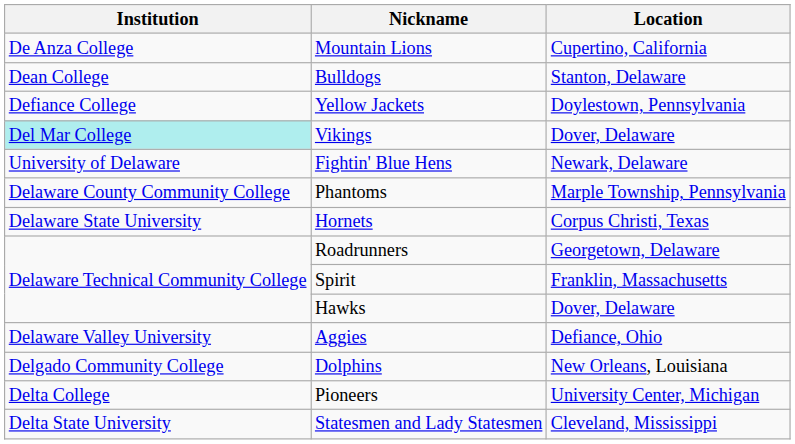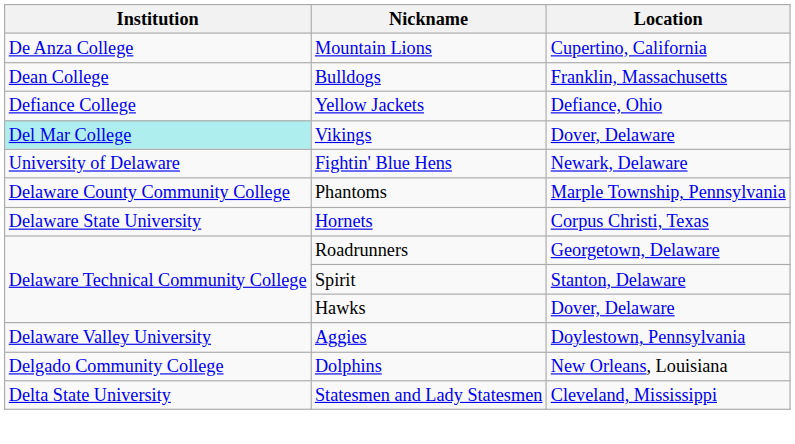 <table class="wikitable">
 <tr>
 <th>Institution</th>
 <th>Nickname</th>
 <th>Location</th>
 </tr>
 <tr>
 <td><a href='#'>De Anza College</a></td>
 <td><a href='#'>Mountain Lions</a></td>
 <td><a href='#'>Cupertino, California</a></td>
 </tr>
 <tr>
 <td><a href='#'>Dean College</a></td>
 <td><a href='#'>Bulldogs</a></td>
-<td><a href='#'>Stanton, Delaware</a></td>
+<td><a href='#'>Franklin, Massachusetts</a></td>
 </tr>
 <tr>
 <td><a href='#'>Defiance College</a></td>
 <td><a href='#'>Yellow Jackets</a></td>
-<td><a href='#'>Doylestown, Pennsylvania</a></td>
+<td><a href='#'>Defiance, Ohio</a></td>
 </tr>
 <tr>
 <td style="background: paleturquoise;"><a href='#'>Del Mar College</a></td>
 <td><a href='#'>Vikings</a></td>
 <td><a href='#'>Dover, Delaware</a></td>
 </tr>
 <tr>
 <td><a href='#'>University of Delaware</a></td>
 <td><a href='#'>Fightin' Blue Hens</a></td>
 <td><a href='#'>Newark, Delaware</a></td>
 </tr>
 <tr>
 <td><a href='#'>Delaware County Community College</a></td>
 <td>Phantoms</td>
 <td><a href='#'>Marple Township, Pennsylvania</a></td>
 </tr>
 <tr>
 <td><a href='#'>Delaware State University</a></td>
 <td><a href='#'>Hornets</a></td>
 <td><a href='#'>Corpus Christi, Texas</a></td>
 </tr>
 <tr>
 <td rowspan="3"><a href='#'>Delaware Technical Community College</a></td>
 <td>Roadrunners</td>
 <td><a href='#'>Georgetown, Delaware</a></td>
 </tr>
 <tr>
 <td>Spirit</td>
-<td><a href='#'>Franklin, Massachusetts</a></td>
+<td><a href='#'>Stanton, Delaware</a></td>
 </tr>
 <tr>
 <td>Hawks</td>
 <td><a href='#'>Dover, Delaware</a></td>
 </tr>
 <tr>
 <td><a href='#'>Delaware Valley University</a></td>
 <td><a href='#'>Aggies</a></td>
-<td><a href='#'>Defiance, Ohio</a></td>
+<td><a href='#'>Doylestown, Pennsylvania</a></td>
 </tr>
 <tr>
 <td><a href='#'>Delgado Community College</a></td>
 <td><a href='#'>Dolphins</a></td>
 <td><a href='#'>New Orleans</a>, Louisiana</td>
 </tr>
 <tr>
-<td><a href='#'>Delta College</a></td>
-<td>Pioneers</td>
-<td><a href='#'>University Center, Michigan</a></td>
-</tr>
-<tr>
 <td><a href='#'>Delta State University</a></td>
 <td><a href='#'>Statesmen and Lady Statesmen</a></td>
 <td><a href='#'>Cleveland, Mississippi</a></td>
 </tr>
 </table>
